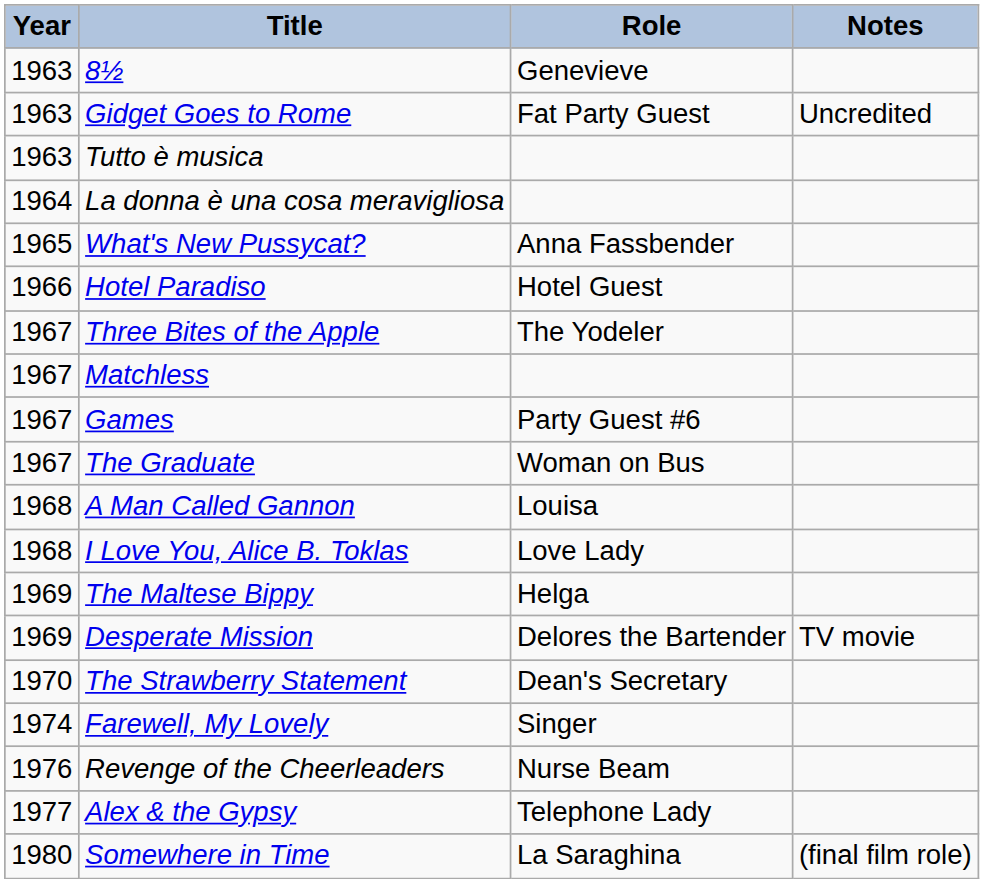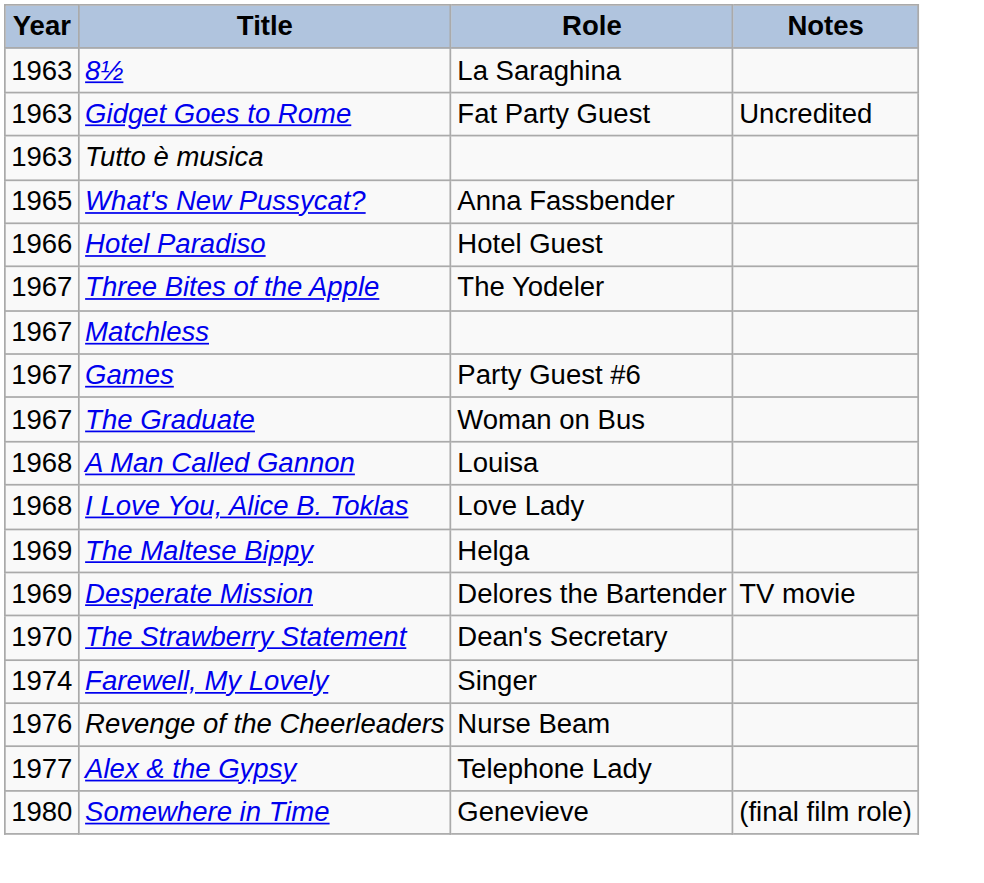 <table class="wikitable">
 <tr>
 <th style="background:#B0C4DE;">Year</th>
 <th style="background:#B0C4DE;">Title</th>
 <th style="background:#B0C4DE;">Role</th>
 <th style="background:#B0C4DE;">Notes</th>
 </tr>
 <tr>
 <td>1963</td>
 <td><em><a href='#'>8½</a></em></td>
-<td>Genevieve</td>
+<td>La Saraghina</td>
 <td></td>
 </tr>
 <tr>
 <td>1963</td>
 <td><em><a href='#'>Gidget Goes to Rome</a></em></td>
 <td>Fat Party Guest</td>
 <td>Uncredited</td>
 </tr>
 <tr>
 <td>1963</td>
 <td><em>Tutto è musica</em></td>
-<td></td>
-<td></td>
-</tr>
-<tr>
-<td>1964</td>
-<td><em>La donna è una cosa meravigliosa</em></td>
 <td></td>
 <td></td>
 </tr>
 <tr>
 <td>1965</td>
 <td><em><a href='#'>What's New Pussycat?</a></em></td>
 <td>Anna Fassbender</td>
 <td></td>
 </tr>
 <tr>
 <td>1966</td>
 <td><em><a href='#'>Hotel Paradiso</a></em></td>
 <td>Hotel Guest</td>
 <td></td>
 </tr>
 <tr>
 <td>1967</td>
 <td><em><a href='#'>Three Bites of the Apple</a></em></td>
 <td>The Yodeler</td>
 <td></td>
 </tr>
 <tr>
 <td>1967</td>
 <td><em><a href='#'>Matchless</a></em></td>
 <td></td>
 <td></td>
 </tr>
 <tr>
 <td>1967</td>
 <td><em><a href='#'>Games</a></em></td>
 <td>Party Guest #6</td>
 <td></td>
 </tr>
 <tr>
 <td>1967</td>
 <td><em><a href='#'>The Graduate</a></em></td>
 <td>Woman on Bus</td>
 <td></td>
 </tr>
 <tr>
 <td>1968</td>
 <td><em><a href='#'>A Man Called Gannon</a></em></td>
 <td>Louisa</td>
 <td></td>
 </tr>
 <tr>
 <td>1968</td>
 <td><em><a href='#'>I Love You, Alice B. Toklas</a></em></td>
 <td>Love Lady</td>
 <td></td>
 </tr>
 <tr>
 <td>1969</td>
 <td><em><a href='#'>The Maltese Bippy</a></em></td>
 <td>Helga</td>
 <td></td>
 </tr>
 <tr>
 <td>1969</td>
 <td><em><a href='#'>Desperate Mission</a></em></td>
 <td>Delores the Bartender</td>
 <td>TV movie</td>
 </tr>
 <tr>
 <td>1970</td>
 <td><em><a href='#'>The Strawberry Statement</a></em></td>
 <td>Dean's Secretary</td>
 <td></td>
 </tr>
 <tr>
 <td>1974</td>
 <td><em><a href='#'>Farewell, My Lovely</a></em></td>
 <td>Singer</td>
 <td></td>
 </tr>
 <tr>
 <td>1976</td>
 <td><em>Revenge of the Cheerleaders</em></td>
 <td>Nurse Beam</td>
 <td></td>
 </tr>
 <tr>
 <td>1977</td>
 <td><em><a href='#'>Alex & the Gypsy</a></em></td>
 <td>Telephone Lady</td>
 <td></td>
 </tr>
 <tr>
 <td>1980</td>
 <td><em><a href='#'>Somewhere in Time</a></em></td>
-<td>La Saraghina</td>
+<td>Genevieve</td>
 <td>(final film role)</td>
 </tr>
 </table>
